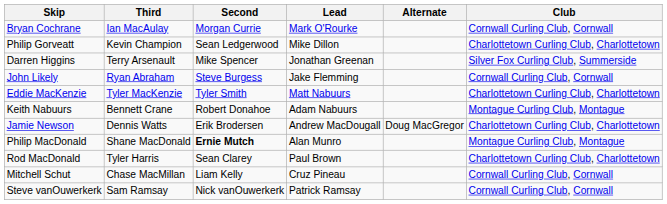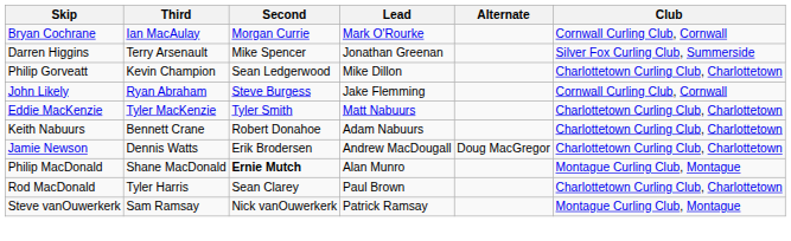 <table class="wikitable">
 <tr>
 <th>Skip</th>
 <th>Third</th>
 <th>Second</th>
 <th>Lead</th>
 <th>Alternate</th>
 <th>Club</th>
 </tr>
 <tr>
 <td><a href='#'>Bryan Cochrane</a></td>
 <td><a href='#'>Ian MacAulay</a></td>
 <td><a href='#'>Morgan Currie</a></td>
 <td><a href='#'>Mark O'Rourke</a></td>
 <td></td>
 <td><a href='#'>Cornwall Curling Club</a>, <a href='#'>Cornwall</a></td>
 </tr>
 <tr>
+<td>Darren Higgins</td>
+<td>Terry Arsenault</td>
+<td>Mike Spencer</td>
+<td>Jonathan Greenan</td>
+<td></td>
+<td><a href='#'>Silver Fox Curling Club</a>, <a href='#'>Summerside</a></td>
+</tr>
+<tr>
 <td>Philip Gorveatt</td>
 <td>Kevin Champion</td>
 <td>Sean Ledgerwood</td>
 <td>Mike Dillon</td>
 <td></td>
 <td><a href='#'>Charlottetown Curling Club</a>, <a href='#'>Charlottetown</a></td>
-</tr>
-<tr>
-<td>Darren Higgins</td>
-<td>Terry Arsenault</td>
-<td>Mike Spencer</td>
-<td>Jonathan Greenan</td>
-<td></td>
-<td><a href='#'>Silver Fox Curling Club</a>, <a href='#'>Summerside</a></td>
 </tr>
 <tr>
 <td><a href='#'>John Likely</a></td>
 <td><a href='#'>Ryan Abraham</a></td>
 <td><a href='#'>Steve Burgess</a></td>
 <td>Jake Flemming</td>
 <td></td>
 <td><a href='#'>Cornwall Curling Club</a>, <a href='#'>Cornwall</a></td>
 </tr>
 <tr>
 <td><a href='#'>Eddie MacKenzie</a></td>
 <td><a href='#'>Tyler MacKenzie</a></td>
 <td><a href='#'>Tyler Smith</a></td>
 <td><a href='#'>Matt Nabuurs</a></td>
 <td></td>
 <td><a href='#'>Charlottetown Curling Club</a>, <a href='#'>Charlottetown</a></td>
 </tr>
 <tr>
 <td>Keith Nabuurs</td>
 <td>Bennett Crane</td>
 <td>Robert Donahoe</td>
 <td>Adam Nabuurs</td>
 <td></td>
-<td><a href='#'>Montague Curling Club</a>, <a href='#'>Montague</a></td>
+<td><a href='#'>Charlottetown Curling Club</a>, <a href='#'>Charlottetown</a></td>
 </tr>
 <tr>
 <td><a href='#'>Jamie Newson</a></td>
 <td>Dennis Watts</td>
 <td>Erik Brodersen</td>
 <td>Andrew MacDougall</td>
 <td>Doug MacGregor</td>
 <td><a href='#'>Charlottetown Curling Club</a>, <a href='#'>Charlottetown</a></td>
 </tr>
 <tr>
 <td>Philip MacDonald</td>
 <td>Shane MacDonald</td>
 <td><strong>Ernie Mutch</strong></td>
 <td>Alan Munro</td>
 <td></td>
 <td><a href='#'>Montague Curling Club</a>, <a href='#'>Montague</a></td>
 </tr>
 <tr>
 <td>Rod MacDonald</td>
 <td>Tyler Harris</td>
 <td>Sean Clarey</td>
 <td>Paul Brown</td>
 <td></td>
 <td><a href='#'>Charlottetown Curling Club</a>, <a href='#'>Charlottetown</a></td>
 </tr>
 <tr>
-<td>Mitchell Schut</td>
-<td>Chase MacMillan</td>
-<td>Liam Kelly</td>
-<td>Cruz Pineau</td>
-<td></td>
-<td><a href='#'>Cornwall Curling Club</a>, <a href='#'>Cornwall</a></td>
-</tr>
-<tr>
 <td>Steve vanOuwerkerk</td>
 <td>Sam Ramsay</td>
 <td>Nick vanOuwerkerk</td>
 <td>Patrick Ramsay</td>
 <td></td>
-<td><a href='#'>Cornwall Curling Club</a>, <a href='#'>Cornwall</a></td>
+<td><a href='#'>Montague Curling Club</a>, <a href='#'>Montague</a></td>
 </tr>
 </table>
